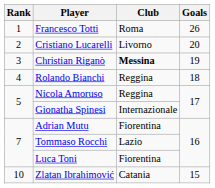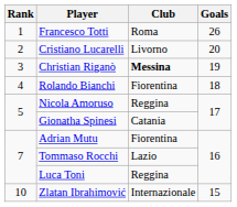 <table class="wikitable" style="text-align:center">
 <tr>
 <th>Rank</th>
 <th>Player</th>
 <th>Club</th>
 <th>Goals</th>
 </tr>
 <tr>
 <td>1</td>
 <td align="left"> <a href='#'>Francesco Totti</a></td>
 <td align="left">Roma</td>
 <td>26</td>
 </tr>
 <tr>
 <td>2</td>
 <td align="left"> <a href='#'>Cristiano Lucarelli</a></td>
 <td align="left">Livorno</td>
 <td>20</td>
 </tr>
 <tr>
 <td>3</td>
 <td align="left"> <a href='#'>Christian Riganò</a></td>
 <td align="left"><strong>Messina</strong></td>
 <td>19</td>
 </tr>
 <tr>
 <td>4</td>
 <td align="left"> <a href='#'>Rolando Bianchi</a></td>
-<td align="left">Reggina</td>
+<td align="left">Fiorentina</td>
 <td>18</td>
 </tr>
 <tr>
 <td rowspan="2">5</td>
 <td align="left"> <a href='#'>Nicola Amoruso</a></td>
 <td align="left">Reggina</td>
 <td rowspan="2">17</td>
 </tr>
 <tr>
 <td align="left"> <a href='#'>Gionatha Spinesi</a></td>
-<td align="left">Internazionale</td>
+<td align="left">Catania</td>
 </tr>
 <tr>
 <td rowspan="3">7</td>
 <td align="left"> <a href='#'>Adrian Mutu</a></td>
 <td align="left">Fiorentina</td>
 <td rowspan="3">16</td>
 </tr>
 <tr>
 <td align="left"> <a href='#'>Tommaso Rocchi</a></td>
 <td align="left">Lazio</td>
 </tr>
 <tr>
 <td align="left"> <a href='#'>Luca Toni</a></td>
-<td align="left">Fiorentina</td>
+<td align="left">Reggina</td>
 </tr>
 <tr>
 <td>10</td>
 <td align="left"> <a href='#'>Zlatan Ibrahimović</a></td>
-<td align="left">Catania</td>
+<td align="left">Internazionale</td>
 <td>15</td>
 </tr>
 </table>
